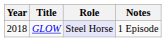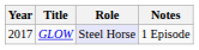 <table class="wikitable sortable">
 <tr>
 <th>Year</th>
 <th>Title</th>
 <th>Role</th>
 <th class="unsortable">Notes</th>
 </tr>
 <tr>
-<td>2018</td>
+<td>2017</td>
 <td><em><a href='#'>GLOW</a></em></td>
 <td style="background: lavender;">Steel Horse</td>
 <td>1 Episode</td>
 </tr>
 </table>
